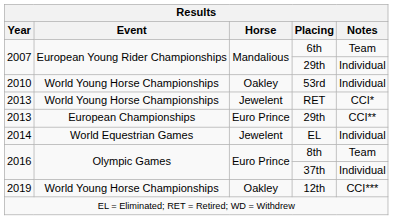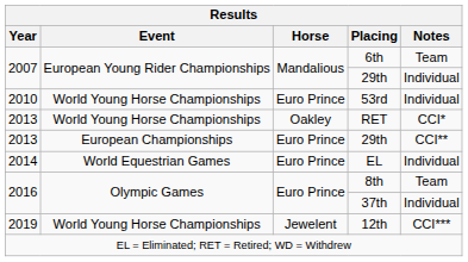 <table class="wikitable" style="text-align:center">
 <tr>
 <th colspan="11" align="center"><strong>Results</strong></th>
 </tr>
 <tr>
 <th>Year</th>
 <th>Event</th>
 <th>Horse</th>
 <th>Placing</th>
 <th>Notes</th>
 </tr>
 <tr>
 <td rowspan="2">2007</td>
 <td rowspan="2">European Young Rider Championships</td>
 <td rowspan="2">Mandalious</td>
 <td>6th</td>
 <td>Team</td>
 </tr>
 <tr>
 <td>29th</td>
 <td>Individual</td>
 </tr>
 <tr>
 <td>2010</td>
 <td>World Young Horse Championships</td>
-<td>Oakley</td>
+<td>Euro Prince</td>
 <td>53rd</td>
 <td>Individual</td>
 </tr>
 <tr>
 <td>2013</td>
 <td>World Young Horse Championships</td>
-<td>Jewelent</td>
+<td>Oakley</td>
 <td>RET</td>
 <td>CCI*</td>
 </tr>
 <tr>
 <td>2013</td>
 <td>European Championships</td>
 <td>Euro Prince</td>
 <td>29th</td>
 <td>CCI**</td>
 </tr>
 <tr>
 <td>2014</td>
 <td>World Equestrian Games</td>
-<td>Jewelent</td>
+<td>Euro Prince</td>
 <td>EL</td>
 <td>Individual</td>
 </tr>
 <tr>
 <td rowspan="2">2016</td>
 <td rowspan="2">Olympic Games</td>
 <td rowspan="2">Euro Prince</td>
 <td>8th</td>
 <td>Team</td>
 </tr>
 <tr>
 <td>37th</td>
 <td>Individual</td>
 </tr>
 <tr>
 <td>2019</td>
 <td>World Young Horse Championships</td>
-<td>Oakley</td>
+<td>Jewelent</td>
 <td>12th</td>
 <td>CCI***</td>
 </tr>
 <tr>
 <td colspan="11" align="center"><small> EL = Eliminated; RET = Retired; WD = Withdrew </small></td>
 </tr>
 </table>
